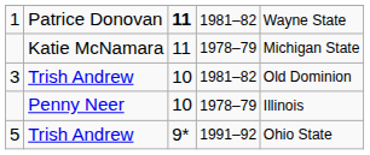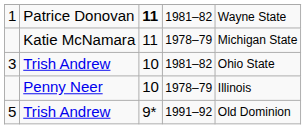 <table class="wikitable">
 <tr>
 </tr>
 <tr>
 <td>1</td>
 <td>Patrice Donovan</td>
 <td><strong>11</strong></td>
 <td style="font-size:80%;">1981–82</td>
 <td style="font-size:80%;">Wayne State</td>
 </tr>
 <tr>
 <td></td>
 <td>Katie McNamara</td>
 <td>11</td>
 <td style="font-size:80%;">1978–79</td>
 <td style="font-size:80%;">Michigan State</td>
 </tr>
 <tr>
 <td>3</td>
 <td><a href='#'>Trish Andrew</a></td>
 <td>10</td>
 <td style="font-size:80%;">1981–82</td>
-<td style="font-size:80%;">Old Dominion</td>
+<td style="font-size:80%;">Ohio State</td>
 </tr>
 <tr>
 <td></td>
 <td><a href='#'>Penny Neer</a></td>
 <td>10</td>
 <td style="font-size:80%;">1978–79</td>
 <td style="font-size:80%;">Illinois</td>
 </tr>
 <tr>
 <td>5</td>
 <td><a href='#'>Trish Andrew</a></td>
 <td>9*</td>
 <td style="font-size:80%;">1991–92</td>
-<td style="font-size:80%;">Ohio State</td>
+<td style="font-size:80%;">Old Dominion</td>
 </tr>
 </table>
